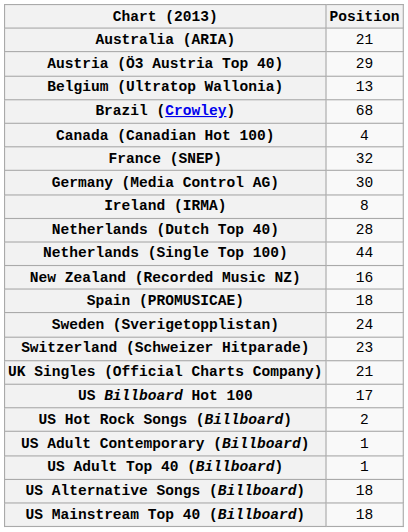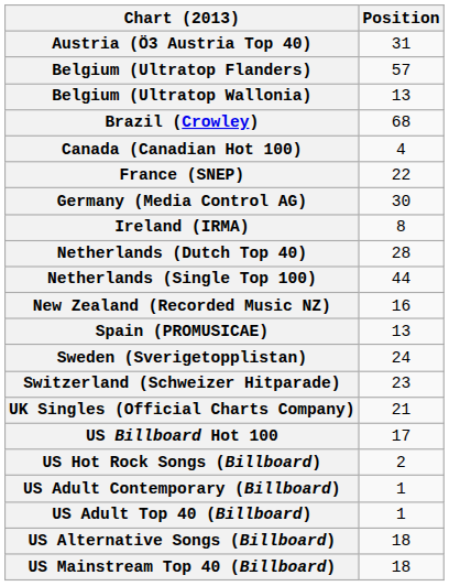 <table class="wikitable plainrowheaders sortable" style="text-align:center;">
 <tr>
 <th>Chart (2013)</th>
 <th>Position</th>
 </tr>
 <tr>
-<th scope="row">Australia (ARIA)</th>
-<td style="text-align:center;">21</td>
+<th scope="row">Austria (Ö3 Austria Top 40)</th>
+<td style="text-align:center;">31</td>
 </tr>
 <tr>
-<th scope="row">Austria (Ö3 Austria Top 40)</th>
-<td style="text-align:center;">29</td>
+<th scope="row">Belgium (Ultratop Flanders)</th>
+<td style="text-align:center;">57</td>
 </tr>
 <tr>
 <th scope="row">Belgium (Ultratop Wallonia)</th>
 <td style="text-align:center;">13</td>
 </tr>
 <tr>
 <th scope="row">Brazil (<a href='#'>Crowley</a>)</th>
 <td>68</td>
 </tr>
 <tr>
 <th scope="row">Canada (Canadian Hot 100)</th>
 <td>4</td>
 </tr>
 <tr>
 <th scope="row">France (SNEP)</th>
-<td style="text-align:center;">32</td>
+<td style="text-align:center;">22</td>
 </tr>
 <tr>
 <th scope="row">Germany (Media Control AG)</th>
 <td style="text-align:center;">30</td>
 </tr>
 <tr>
 <th scope="row">Ireland (IRMA)</th>
 <td>8</td>
 </tr>
 <tr>
 <th scope="row">Netherlands (Dutch Top 40)</th>
 <td style="text-align:center;">28</td>
 </tr>
 <tr>
 <th scope="row">Netherlands (Single Top 100)</th>
 <td style="text-align:center;">44</td>
 </tr>
 <tr>
 <th scope="row">New Zealand (Recorded Music NZ)</th>
 <td style="text-align:center;">16</td>
 </tr>
 <tr>
 <th scope="row">Spain (PROMUSICAE)</th>
-<td style="text-align:center;">18</td>
+<td style="text-align:center;">13</td>
 </tr>
 <tr>
 <th scope="row">Sweden (Sverigetopplistan)</th>
 <td style="text-align:center;">24</td>
 </tr>
 <tr>
 <th scope="row">Switzerland (Schweizer Hitparade)</th>
 <td style="text-align:center;">23</td>
 </tr>
 <tr>
 <th scope="row">UK Singles (Official Charts Company)</th>
 <td>21</td>
 </tr>
 <tr>
 <th scope=row>US <em>Billboard</em> Hot 100</th>
 <td style="text-align:center;">17</td>
 </tr>
 <tr>
 <th scope="row">US Hot Rock Songs (<em>Billboard</em>)</th>
 <td style="text-align:center;">2</td>
 </tr>
 <tr>
 <th scope="row">US Adult Contemporary (<em>Billboard</em>)</th>
 <td style="text-align:center;">1</td>
 </tr>
 <tr>
 <th scope="row">US Adult Top 40 (<em>Billboard</em>)</th>
 <td style="text-align:center;">1</td>
 </tr>
 <tr>
 <th scope="row">US Alternative Songs (<em>Billboard</em>)</th>
 <td style="text-align:center;">18</td>
 </tr>
 <tr>
 <th scope="row">US Mainstream Top 40 (<em>Billboard</em>)</th>
 <td style="text-align:center;">18</td>
 </tr>
 </table>
